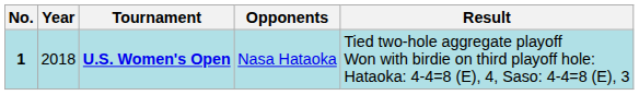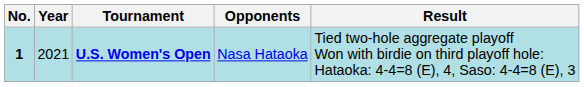 <table class="wikitable" style="font-size:95%;">
 <tr>
 <th>No.</th>
 <th>Year</th>
 <th>Tournament</th>
 <th>Opponents</th>
 <th>Result</th>
 </tr>
 <tr style="background:#B0E0E6;">
 <td align=center><strong>1</strong></td>
-<td>2018</td>
+<td>2021</td>
 <td><strong><a href='#'>U.S. Women's Open</a></strong></td>
 <td> <a href='#'>Nasa Hataoka</a></td>
 <td>Tied two-hole aggregate playoff<br>Won with birdie on third playoff hole:<br> Hataoka: 4-4=8 (E), 4, Saso: 4-4=8 (E), 3</td>
 </tr>
 </table>
